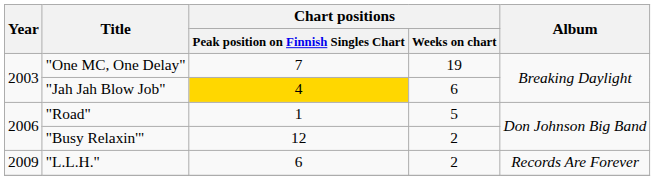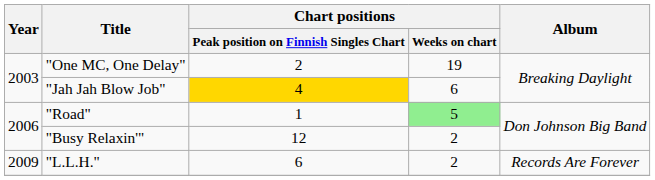 <table class="wikitable">
 <tr>
 <th rowspan="2">Year</th>
 <th rowspan="2">Title</th>
 <th colspan="2">Chart positions</th>
 <th rowspan="2">Album</th>
 </tr>
 <tr>
 <th><small>Peak position on <a href='#'>Finnish</a> Singles Chart</small></th>
 <th><small>Weeks on chart</small></th>
 </tr>
 <tr>
 <td rowspan="2">2003</td>
 <td>"One MC, One Delay"</td>
-<td align="center">7</td>
+<td align="center">2</td>
 <td align="center">19</td>
 <td rowspan="2" align="center"><em>Breaking Daylight</em></td>
 </tr>
 <tr>
 <td>"Jah Jah Blow Job"</td>
 <td align="center" style="background: gold;">4</td>
 <td align="center">6</td>
 </tr>
 <tr>
 <td rowspan="2">2006</td>
 <td>"Road"</td>
 <td align="center">1</td>
-<td align="center">5</td>
+<td align="center" style="background: lightgreen;">5</td>
 <td rowspan="2" align="center"><em>Don Johnson Big Band</em></td>
 </tr>
 <tr>
 <td>"Busy Relaxin'"</td>
 <td align="center">12</td>
 <td align="center">2</td>
 </tr>
 <tr>
 <td>2009</td>
 <td>"L.L.H."</td>
 <td align="center">6</td>
 <td align="center">2</td>
 <td align="center"><em>Records Are Forever</em></td>
 </tr>
 <tr>
 </tr>
 </table>
